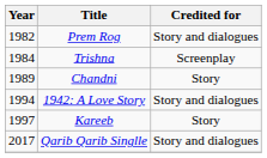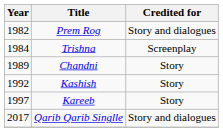 <table class="wikitable" style="text-align:center">
 <tr>
 <th>Year</th>
 <th>Title</th>
 <th>Credited for</th>
 </tr>
 <tr>
 <td>1982</td>
 <td><em><a href='#'>Prem Rog</a></em></td>
 <td>Story and dialogues</td>
 </tr>
 <tr>
 <td>1984</td>
 <td><em><a href='#'>Trishna</a></em></td>
 <td>Screenplay</td>
 </tr>
 <tr>
 <td>1989</td>
 <td><em><a href='#'>Chandni</a></em></td>
 <td>Story</td>
 </tr>
 <tr>
-<td>1994</td>
-<td><em><a href='#'>1942: A Love Story</a></em></td>
-<td>Story and dialogues</td>
+<td>1992</td>
+<td><em><a href='#'>Kashish</a></em></td>
+<td>Story</td>
 </tr>
 <tr>
 <td>1997</td>
 <td><em><a href='#'>Kareeb</a></em></td>
 <td>Story</td>
 </tr>
 <tr>
 <td>2017</td>
 <td><em><a href='#'>Qarib Qarib Singlle</a></em></td>
 <td>Story and dialogues</td>
 </tr>
 <tr>
 </tr>
 </table>
